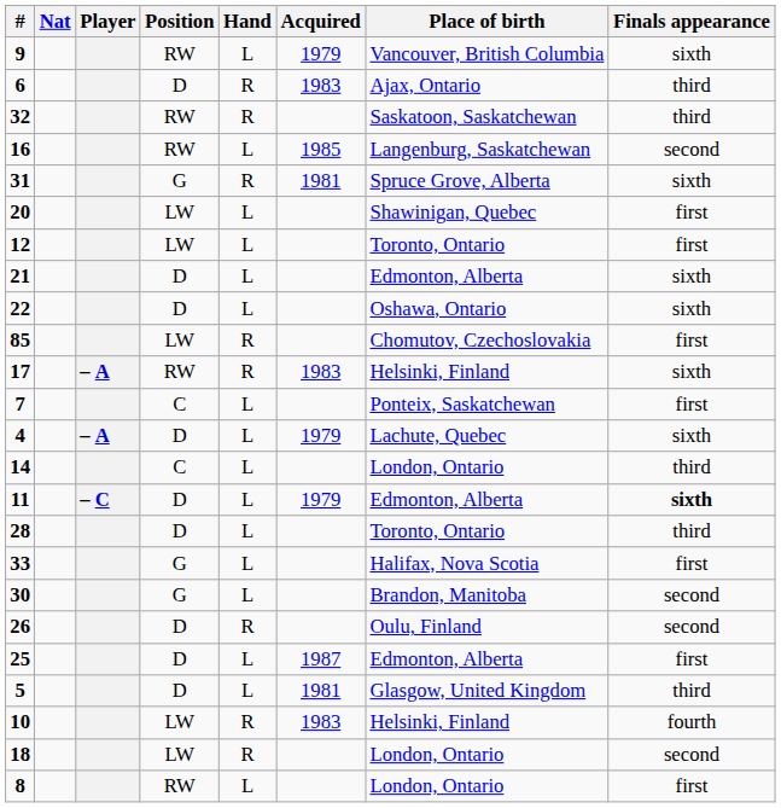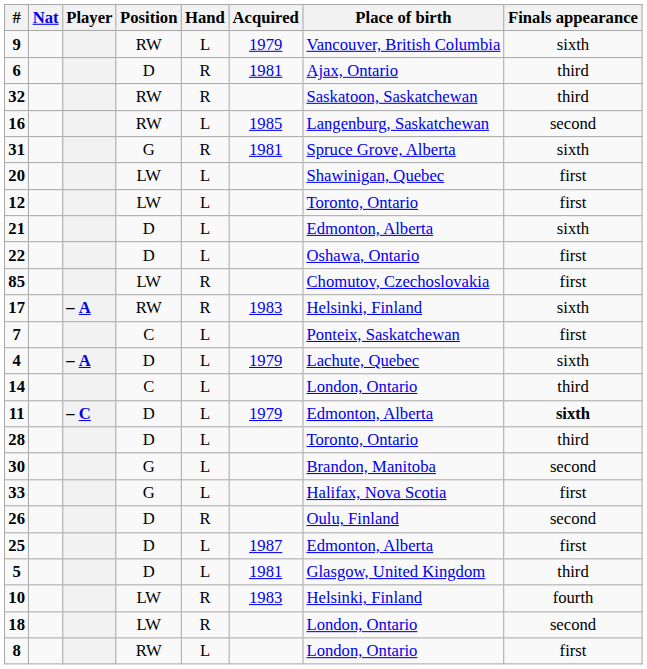 <table class="sortable wikitable plainrowheaders" style="text-align:center;">
 <tr style="background:#ddd;">
 <th scope="col">#</th>
 <th scope="col"><a href='#'>Nat</a></th>
 <th scope="col">Player</th>
 <th scope="col">Position</th>
 <th scope="col">Hand</th>
 <th scope="col">Acquired</th>
 <th scope="col" class="unsortable">Place of birth</th>
 <th scope="col" class="unsortable">Finals appearance</th>
 </tr>
 <tr>
 <td><strong>9</strong></td>
 <td></td>
 <th scope="row" style="text-align:left;"></th>
 <td>RW</td>
 <td>L</td>
 <td><a href='#'>1979</a></td>
 <td style="text-align:left;"><a href='#'>Vancouver, British Columbia</a></td>
 <td>sixth </td>
 </tr>
 <tr>
 <td><strong>6</strong></td>
 <td></td>
 <th scope="row" style="text-align:left;"></th>
 <td>D</td>
 <td>R</td>
-<td><a href='#'>1983</a></td>
+<td><a href='#'>1981</a></td>
 <td style="text-align:left;"><a href='#'>Ajax, Ontario</a></td>
 <td>third </td>
 </tr>
 <tr>
 <td><strong>32</strong></td>
 <td></td>
 <th scope="row" style="text-align:left;"></th>
 <td>RW</td>
 <td>R</td>
 <td></td>
 <td style="text-align:left;"><a href='#'>Saskatoon, Saskatchewan</a></td>
 <td>third </td>
 </tr>
 <tr>
 <td><strong>16</strong></td>
 <td></td>
 <th scope="row" style="text-align:left;"></th>
 <td>RW</td>
 <td>L</td>
 <td><a href='#'>1985</a></td>
 <td style="text-align:left;"><a href='#'>Langenburg, Saskatchewan</a></td>
 <td>second </td>
 </tr>
 <tr>
 <td><strong>31</strong></td>
 <td></td>
 <th scope="row" style="text-align:left;"></th>
 <td>G</td>
 <td>R</td>
 <td><a href='#'>1981</a></td>
 <td style="text-align:left;"><a href='#'>Spruce Grove, Alberta</a></td>
 <td>sixth </td>
 </tr>
 <tr>
 <td><strong>20</strong></td>
 <td></td>
 <th scope="row" style="text-align:left;"></th>
 <td>LW</td>
 <td>L</td>
 <td></td>
 <td style="text-align:left;"><a href='#'>Shawinigan, Quebec</a></td>
 <td>first</td>
 </tr>
 <tr>
 <td><strong>12</strong></td>
 <td></td>
 <th scope="row" style="text-align:left;"></th>
 <td>LW</td>
 <td>L</td>
 <td></td>
 <td style="text-align:left;"><a href='#'>Toronto, Ontario</a></td>
 <td>first</td>
 </tr>
 <tr>
 <td><strong>21</strong></td>
 <td></td>
 <th scope="row" style="text-align:left;"></th>
 <td>D</td>
 <td>L</td>
 <td></td>
 <td style="text-align:left;"><a href='#'>Edmonton, Alberta</a></td>
 <td>sixth </td>
 </tr>
 <tr>
 <td><strong>22</strong></td>
 <td></td>
 <th scope="row" style="text-align:left;"></th>
 <td>D</td>
 <td>L</td>
 <td></td>
 <td style="text-align:left;"><a href='#'>Oshawa, Ontario</a></td>
-<td>sixth </td>
+<td>first</td>
 </tr>
 <tr>
 <td><strong>85</strong></td>
 <td></td>
 <th scope="row" style="text-align:left;"></th>
 <td>LW</td>
 <td>R</td>
 <td></td>
 <td style="text-align:left;"><a href='#'>Chomutov, Czechoslovakia</a></td>
 <td>first</td>
 </tr>
 <tr>
 <td><strong>17</strong></td>
 <td></td>
 <th scope="row" style="text-align:left;"> – <strong><a href='#'>A</a></strong></th>
 <td>RW</td>
 <td>R</td>
 <td><a href='#'>1983</a></td>
 <td style="text-align:left;"><a href='#'>Helsinki, Finland</a></td>
 <td>sixth </td>
 </tr>
 <tr>
 <td><strong>7</strong></td>
 <td></td>
 <th scope="row" style="text-align:left;"></th>
 <td>C</td>
 <td>L</td>
 <td></td>
 <td style="text-align:left;"><a href='#'>Ponteix, Saskatchewan</a></td>
 <td>first</td>
 </tr>
 <tr>
 <td><strong>4</strong></td>
 <td></td>
 <th scope="row" style="text-align:left;"> – <strong><a href='#'>A</a></strong></th>
 <td>D</td>
 <td>L</td>
 <td><a href='#'>1979</a></td>
 <td style="text-align:left;"><a href='#'>Lachute, Quebec</a></td>
 <td>sixth </td>
 </tr>
 <tr>
 <td><strong>14</strong></td>
 <td></td>
 <th scope="row" style="text-align:left;"></th>
 <td>C</td>
 <td>L</td>
 <td></td>
 <td style="text-align:left;"><a href='#'>London, Ontario</a></td>
 <td>third </td>
 </tr>
 <tr>
 <td><strong>11</strong></td>
 <td></td>
 <th scope="row" style="text-align:left;"> – <strong><a href='#'>C</a></strong></th>
 <td>D</td>
 <td>L</td>
 <td><a href='#'>1979</a></td>
 <td style="text-align:left;"><a href='#'>Edmonton, Alberta</a></td>
 <td><strong>sixth </strong></td>
 </tr>
 <tr>
 <td><strong>28</strong></td>
 <td></td>
 <th scope="row" style="text-align:left;"></th>
 <td>D</td>
 <td>L</td>
 <td></td>
 <td style="text-align:left;"><a href='#'>Toronto, Ontario</a></td>
 <td>third </td>
 </tr>
 <tr>
+<td><strong>30</strong></td>
+<td></td>
+<th scope="row" style="text-align:left;"></th>
+<td>G</td>
+<td>L</td>
+<td></td>
+<td style="text-align:left;"><a href='#'>Brandon, Manitoba</a></td>
+<td>second </td>
+</tr>
+<tr>
 <td><strong>33</strong></td>
 <td></td>
 <th scope="row" style="text-align:left;"></th>
 <td>G</td>
 <td>L</td>
 <td></td>
 <td style="text-align:left;"><a href='#'>Halifax, Nova Scotia</a></td>
 <td>first </td>
-</tr>
-<tr>
-<td><strong>30</strong></td>
-<td></td>
-<th scope="row" style="text-align:left;"></th>
-<td>G</td>
-<td>L</td>
-<td></td>
-<td style="text-align:left;"><a href='#'>Brandon, Manitoba</a></td>
-<td>second </td>
 </tr>
 <tr>
 <td><strong>26</strong></td>
 <td></td>
 <th scope="row" style="text-align:left;"></th>
 <td>D</td>
 <td>R</td>
 <td></td>
 <td style="text-align:left;"><a href='#'>Oulu, Finland</a></td>
 <td>second </td>
 </tr>
 <tr>
 <td><strong>25</strong></td>
 <td></td>
 <th scope="row" style="text-align:left;"></th>
 <td>D</td>
 <td>L</td>
 <td><a href='#'>1987</a></td>
 <td style="text-align:left;"><a href='#'>Edmonton, Alberta</a></td>
 <td>first </td>
 </tr>
 <tr>
 <td><strong>5</strong></td>
 <td></td>
 <th scope="row" style="text-align:left;"></th>
 <td>D</td>
 <td>L</td>
 <td><a href='#'>1981</a></td>
 <td style="text-align:left;"><a href='#'>Glasgow, United Kingdom</a></td>
 <td>third </td>
 </tr>
 <tr>
 <td><strong>10</strong></td>
 <td></td>
 <th scope="row" style="text-align:left;"></th>
 <td>LW</td>
 <td>R</td>
 <td><a href='#'>1983</a></td>
 <td style="text-align:left;"><a href='#'>Helsinki, Finland</a></td>
 <td>fourth </td>
 </tr>
 <tr>
 <td><strong>18</strong></td>
 <td></td>
 <th scope="row" style="text-align:left;"></th>
 <td>LW</td>
 <td>R</td>
 <td></td>
 <td style="text-align:left;"><a href='#'>London, Ontario</a></td>
 <td>second </td>
 </tr>
 <tr>
 <td><strong>8</strong></td>
 <td></td>
 <th scope="row" style="text-align:left;"></th>
 <td>RW</td>
 <td>L</td>
 <td></td>
 <td style="text-align:left;"><a href='#'>London, Ontario</a></td>
 <td>first</td>
 </tr>
 </table>
